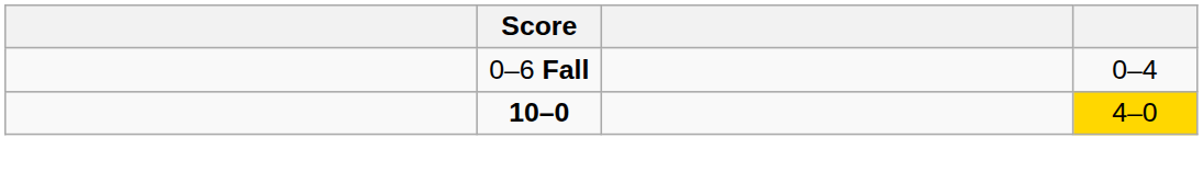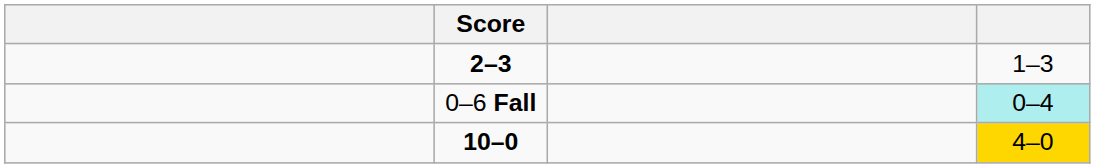 <table class="wikitable" style="text-align: center; ">
 <tr>
 <th align="right" width="270"></th>
 <th width="65">Score</th>
 <th align="left" width="270"></th>
 <th width="65"></th>
 </tr>
 <tr>
 <td align="left"></td>
+<td><strong>2–3</strong></td>
+<td align="left"><strong></strong></td>
+<td>1–3 <strong></strong></td>
+</tr>
+<tr>
+<td align="left"></td>
 <td>0–6 <strong>Fall</strong></td>
 <td align="left"><strong></strong></td>
-<td>0–4 <strong></strong></td>
+<td style="background: paleturquoise;">0–4 <strong></strong></td>
 </tr>
 <tr>
 <td align="left"><strong></strong></td>
 <td><strong>10–0</strong></td>
 <td align="left"></td>
 <td style="background: gold;">4–0 <strong></strong></td>
 </tr>
 </table>
